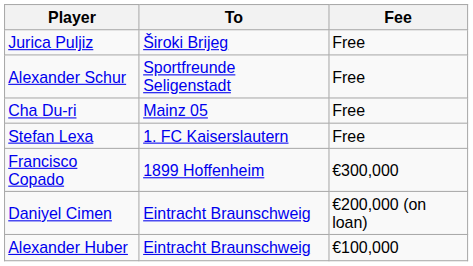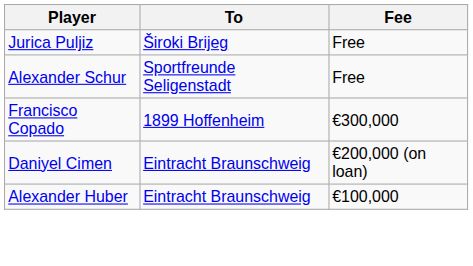 <table class="wikitable" style="text-align:center; font-size:95%;width:50%; text-align:left">
 <tr>
 <th><strong>Player</strong></th>
 <th><strong>To</strong></th>
 <th><strong>Fee</strong></th>
 </tr>
 <tr --->
 <td> <a href='#'>Jurica Puljiz</a></td>
 <td><a href='#'>Široki Brijeg</a></td>
 <td>Free</td>
 </tr>
 <tr --->
 <td> <a href='#'>Alexander Schur</a></td>
 <td><a href='#'>Sportfreunde Seligenstadt</a></td>
-<td>Free</td>
-</tr>
-<tr --->
-<td> <a href='#'>Cha Du-ri</a></td>
-<td><a href='#'>Mainz 05</a></td>
-<td>Free</td>
-</tr>
-<tr --->
-<td> <a href='#'>Stefan Lexa</a></td>
-<td><a href='#'>1. FC Kaiserslautern</a></td>
 <td>Free</td>
 </tr>
 <tr --->
 <td> <a href='#'>Francisco Copado</a></td>
 <td><a href='#'>1899 Hoffenheim</a></td>
 <td>€300,000</td>
 </tr>
 <tr --->
 <td> <a href='#'>Daniyel Cimen</a></td>
 <td><a href='#'>Eintracht Braunschweig</a></td>
 <td>€200,000 (on loan)</td>
 </tr>
 <tr --->
 <td> <a href='#'>Alexander Huber</a></td>
 <td><a href='#'>Eintracht Braunschweig</a></td>
 <td>€100,000</td>
 </tr>
 </table>
